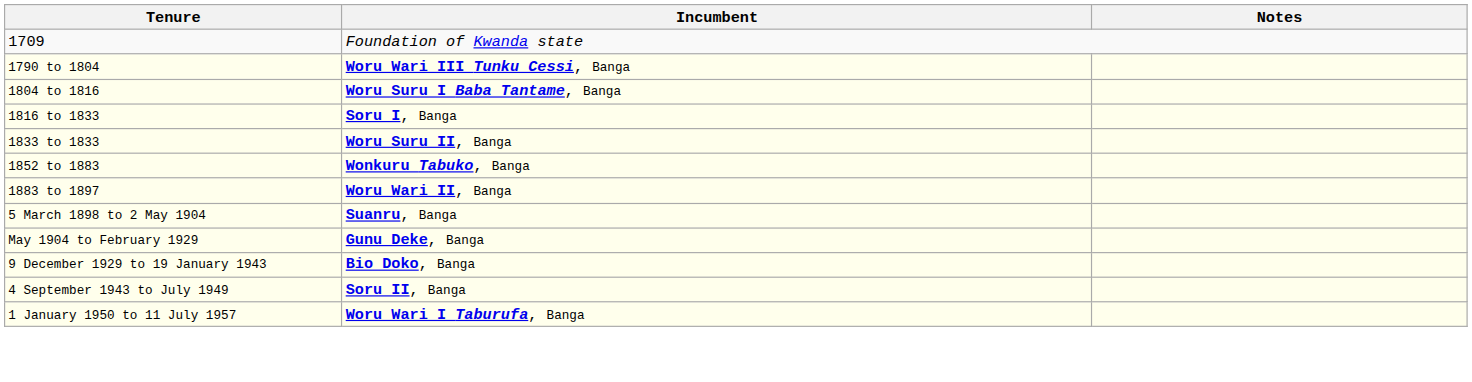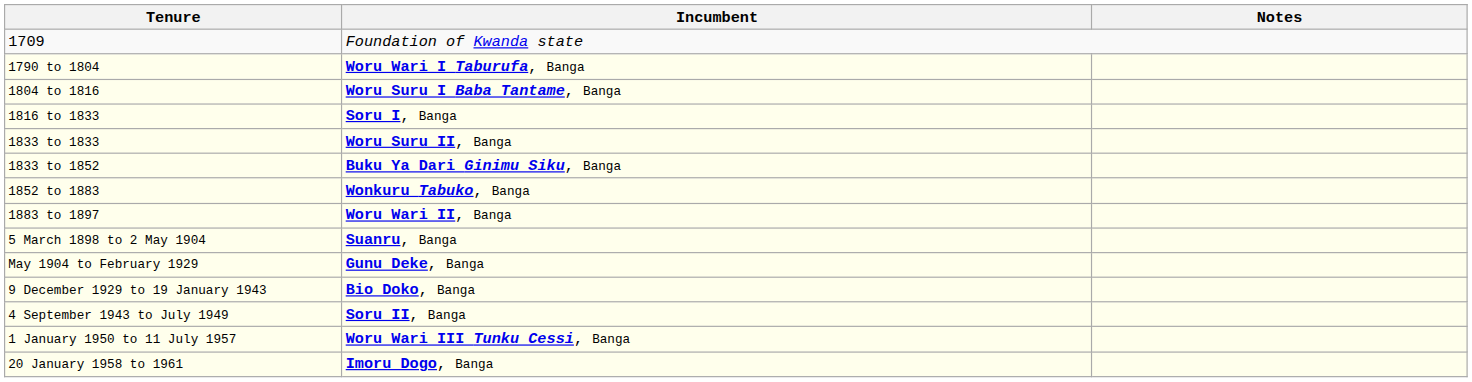 <table class="wikitable">
 <tr align=left>
 <th style="width:18%;">Tenure</th>
 <th style="width:40%;">Incumbent</th>
 <th style="width:20%;">Notes</th>
 </tr>
 <tr valign=top>
 <td>1709</td>
 <td colspan="2"><em>Foundation of <a href='#'>Kwanda</a> state</em></td>
 </tr>
 <tr style="vertical-align:top; background:#ffffec;">
 <td><small>1790 to 1804</small></td>
-<td><strong><a href='#'>Woru Wari III <em>Tunku Cessi</em></a></strong>, <small>Banga</small></td>
+<td><strong><a href='#'>Woru Wari I <em>Taburufa</em></a></strong>, <small>Banga</small></td>
 <td></td>
 </tr>
 <tr style="vertical-align:top; background:#ffffec;">
 <td><small>1804 to 1816</small></td>
 <td><strong><a href='#'>Woru Suru I <em>Baba Tantame</em></a></strong>, <small>Banga</small></td>
 <td></td>
 </tr>
 <tr style="vertical-align:top; background:#ffffec;">
 <td><small>1816 to 1833</small></td>
 <td><strong><a href='#'>Soru I</a></strong>, <small>Banga</small></td>
 <td></td>
 </tr>
 <tr style="vertical-align:top; background:#ffffec;">
 <td><small>1833 to 1833</small></td>
 <td><strong><a href='#'>Woru Suru II</a></strong>, <small>Banga</small></td>
+<td></td>
+</tr>
+<tr style="vertical-align:top; background:#ffffec;">
+<td><small>1833 to 1852</small></td>
+<td><strong><a href='#'>Buku Ya Dari <em>Ginimu Siku</em></a></strong>, <small>Banga</small></td>
 <td></td>
 </tr>
 <tr style="vertical-align:top; background:#ffffec;">
 <td><small>1852 to 1883</small></td>
 <td><strong><a href='#'>Wonkuru <em>Tabuko</em></a></strong>, <small>Banga</small></td>
 <td></td>
 </tr>
 <tr style="vertical-align:top; background:#ffffec;">
 <td><small>1883 to 1897</small></td>
 <td><strong><a href='#'>Woru Wari II</a></strong>, <small>Banga</small></td>
 <td></td>
 </tr>
 <tr style="vertical-align:top; background:#ffffec;">
 <td><small>5 March 1898 to 2 May 1904</small></td>
 <td><strong><a href='#'>Suanru</a></strong>, <small>Banga</small></td>
 <td></td>
 </tr>
 <tr style="vertical-align:top; background:#ffffec;">
 <td><small>May 1904 to February 1929</small></td>
 <td><strong><a href='#'>Gunu Deke</a></strong>, <small>Banga</small></td>
 <td></td>
 </tr>
 <tr style="vertical-align:top; background:#ffffec;">
 <td><small>9 December 1929 to 19 January 1943</small></td>
 <td><strong><a href='#'>Bio Doko</a></strong>, <small>Banga</small></td>
 <td></td>
 </tr>
 <tr style="vertical-align:top; background:#ffffec;">
 <td><small>4 September 1943 to July 1949</small></td>
 <td><strong><a href='#'>Soru II</a></strong>, <small>Banga</small></td>
 <td></td>
 </tr>
 <tr style="vertical-align:top; background:#ffffec;">
 <td><small>1 January 1950 to 11 July 1957</small></td>
-<td><strong><a href='#'>Woru Wari I <em>Taburufa</em></a></strong>, <small>Banga</small></td>
+<td><strong><a href='#'>Woru Wari III <em>Tunku Cessi</em></a></strong>, <small>Banga</small></td>
+<td></td>
+</tr>
+<tr style="vertical-align:top; background:#ffffec;">
+<td><small>20 January 1958 to 1961</small></td>
+<td><strong><a href='#'>Imoru Dogo</a></strong>, <small>Banga</small></td>
 <td></td>
 </tr>
 </table>
